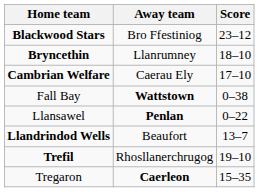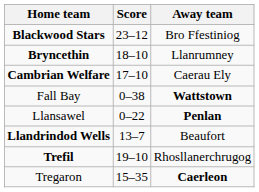 <table class="wikitable" style="text-align: center">
 <tr>
 <th>Home team</th>
+<th>Score</th>
 <th>Away team</th>
-<th>Score</th>
 </tr>
 <tr>
 <td><strong>Blackwood Stars</strong></td>
+<td>23–12</td>
 <td>Bro Ffestiniog</td>
-<td>23–12</td>
 </tr>
 <tr>
 <td><strong>Bryncethin</strong></td>
+<td>18–10</td>
 <td>Llanrumney</td>
-<td>18–10</td>
 </tr>
 <tr>
 <td><strong>Cambrian Welfare</strong></td>
+<td>17–10</td>
 <td>Caerau Ely</td>
-<td>17–10</td>
 </tr>
 <tr>
 <td>Fall Bay</td>
+<td>0–38</td>
 <td><strong>Wattstown</strong></td>
-<td>0–38</td>
 </tr>
 <tr>
 <td>Llansawel</td>
+<td>0–22</td>
 <td><strong>Penlan</strong></td>
-<td>0–22</td>
 </tr>
 <tr>
 <td><strong>Llandrindod Wells</strong></td>
+<td>13–7</td>
 <td>Beaufort</td>
-<td>13–7</td>
 </tr>
 <tr>
 <td><strong>Trefil</strong></td>
+<td>19–10</td>
 <td>Rhosllanerchrugog</td>
-<td>19–10</td>
 </tr>
 <tr>
 <td>Tregaron</td>
+<td>15–35</td>
 <td><strong>Caerleon</strong></td>
-<td>15–35</td>
 </tr>
 </table>
